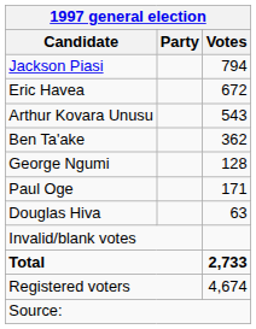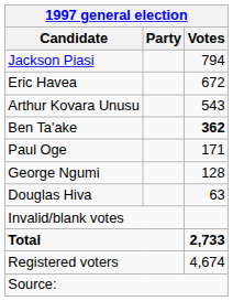 <table class=wikitable style=text-align:left>
 <tr>
 <th colspan=3><a href='#'>1997 general election</a></th>
 </tr>
 <tr>
 <th>Candidate</th>
 <th>Party</th>
 <th>Votes</th>
 </tr>
 <tr>
 <td><a href='#'>Jackson Piasi</a></td>
 <td></td>
 <td align=right>794</td>
 </tr>
 <tr>
 <td>Eric Havea</td>
 <td></td>
 <td align=right>672</td>
 </tr>
 <tr>
 <td>Arthur Kovara Unusu</td>
 <td></td>
 <td align=right>543</td>
 </tr>
 <tr>
 <td>Ben Ta'ake</td>
 <td></td>
-<td align=right>362</td>
+<td align=right><strong>362</strong></td>
+</tr>
+<tr>
+<td>Paul Oge</td>
+<td></td>
+<td align=right>171</td>
 </tr>
 <tr>
 <td>George Ngumi</td>
 <td></td>
 <td align=right>128</td>
-</tr>
-<tr>
-<td>Paul Oge</td>
-<td></td>
-<td align=right>171</td>
 </tr>
 <tr>
 <td>Douglas Hiva</td>
 <td></td>
 <td align=right>63</td>
 </tr>
 <tr>
 <td colspan=2>Invalid/blank votes</td>
 <td></td>
 </tr>
 <tr>
 <td colspan=2><strong>Total</strong></td>
 <td align=right><strong>2,733</strong></td>
 </tr>
 <tr>
 <td colspan=2>Registered voters</td>
 <td align=right>4,674</td>
 </tr>
 <tr>
 <td colspan=3>Source: </td>
 </tr>
 </table>
